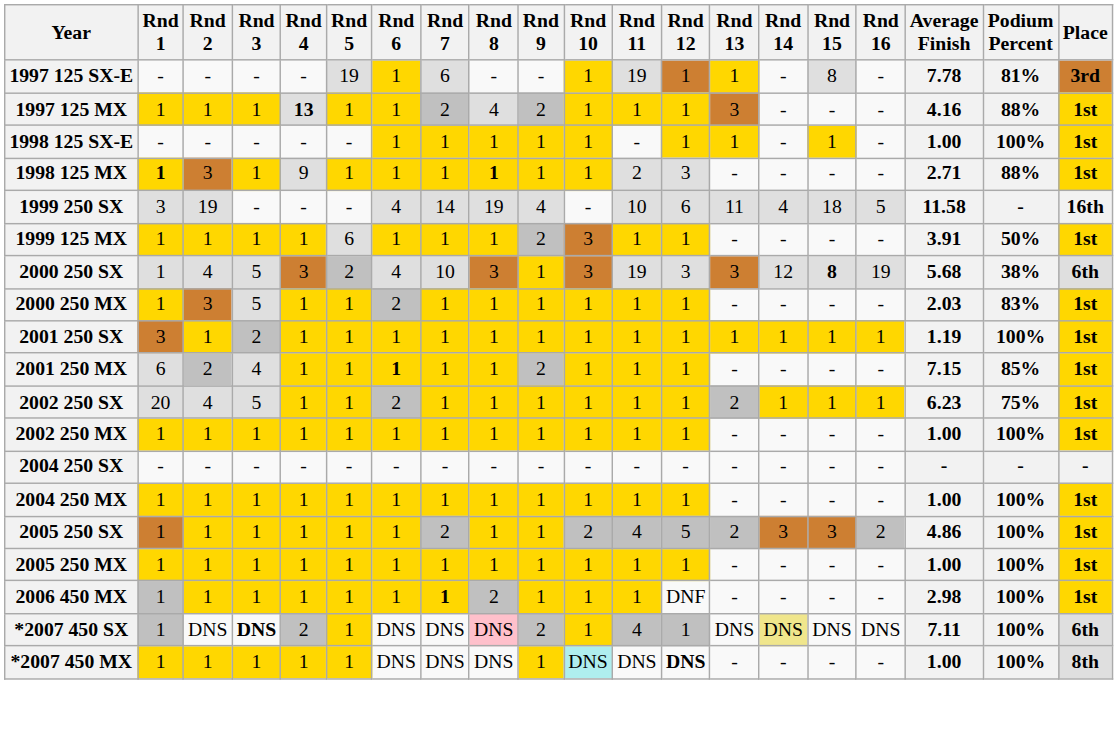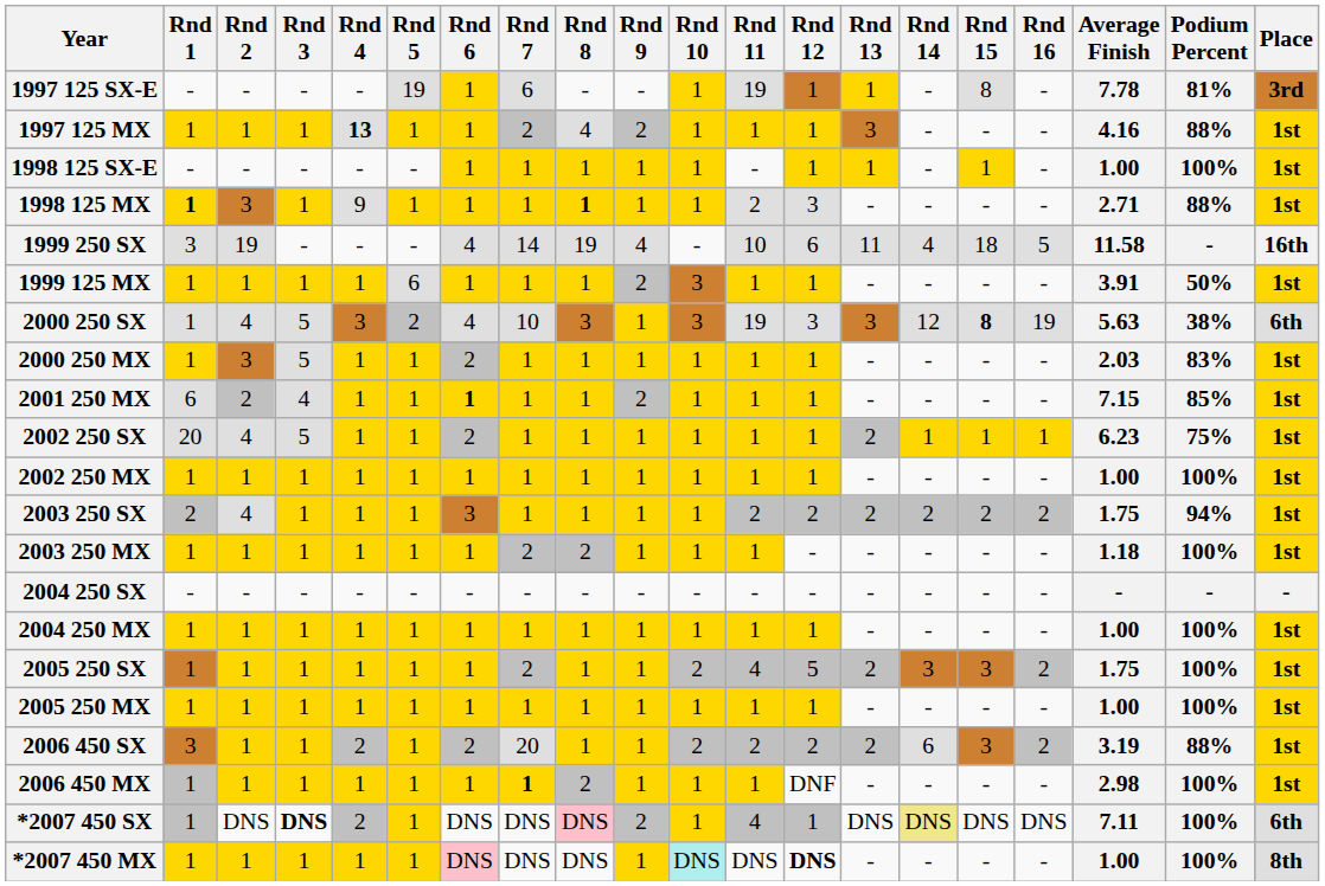 <table class="wikitable" style="font-size: 85%; text-align:center">
 <tr valign="top">
 <th valign="middle">Year</th>
 <th>Rnd<br>1</th>
 <th>Rnd<br>2</th>
 <th>Rnd<br>3</th>
 <th>Rnd<br>4</th>
 <th>Rnd<br>5</th>
 <th>Rnd<br>6</th>
 <th>Rnd<br>7</th>
 <th>Rnd<br>8</th>
 <th>Rnd<br>9</th>
 <th>Rnd<br>10</th>
 <th>Rnd<br>11</th>
 <th>Rnd<br>12</th>
 <th>Rnd<br>13</th>
 <th>Rnd<br>14</th>
 <th>Rnd<br>15</th>
 <th>Rnd<br>16</th>
 <th valign="middle">Average<br>Finish</th>
 <th valign="middle">Podium<br>Percent</th>
 <th valign="middle">Place</th>
 </tr>
 <tr>
 <th>1997 125 SX-E</th>
 <td>-</td>
 <td>-</td>
 <td>-</td>
 <td>-</td>
 <td style="background:#dfdfdf;">19</td>
 <td style="background: gold;">1</td>
 <td style="background:#dfdfdf;">6</td>
 <td>-</td>
 <td>-</td>
 <td style="background: gold;">1</td>
 <td style="background:#dfdfdf;">19</td>
 <td style="background:#CD7F32;">1</td>
 <td style="background: gold;">1</td>
 <td>-</td>
 <td style="background:#dfdfdf;">8</td>
 <td>-</td>
 <th>7.78</th>
 <th>81%</th>
 <th style="background:#CD7F32;">3rd</th>
 </tr>
 <tr>
 <th>1997 125 MX</th>
 <td style="background: gold;">1</td>
 <td style="background: gold;">1</td>
 <td style="background: gold;">1</td>
 <td style="background:#dfdfdf;"><strong>13</strong></td>
 <td style="background: gold;">1</td>
 <td style="background: gold;">1</td>
 <td style="background: silver;">2</td>
 <td style="background:#dfdfdf;">4</td>
 <td style="background: silver;">2</td>
 <td style="background: gold;">1</td>
 <td style="background: gold;">1</td>
 <td style="background: gold;">1</td>
 <td style="background:#CD7F32;">3</td>
 <td>-</td>
 <td>-</td>
 <td>-</td>
 <th>4.16</th>
 <th>88%</th>
 <th style="background: gold;">1st</th>
 </tr>
 <tr>
 <th>1998 125 SX-E</th>
 <td>-</td>
 <td>-</td>
 <td>-</td>
 <td>-</td>
 <td>-</td>
 <td style="background: gold;">1</td>
 <td style="background: gold;">1</td>
 <td style="background: gold;">1</td>
 <td style="background: gold;">1</td>
 <td style="background: gold;">1</td>
 <td>-</td>
 <td style="background: gold;">1</td>
 <td style="background: gold;">1</td>
 <td>-</td>
 <td style="background: gold;">1</td>
 <td>-</td>
 <th>1.00</th>
 <th>100%</th>
 <th style="background: gold;">1st</th>
 </tr>
 <tr>
 <th>1998 125 MX</th>
 <td style="background: gold;"><strong>1</strong></td>
 <td style="background:#CD7F32;">3</td>
 <td style="background: gold;">1</td>
 <td style="background:#dfdfdf;">9</td>
 <td style="background: gold;">1</td>
 <td style="background: gold;">1</td>
 <td style="background: gold;">1</td>
 <td style="background: gold;"><strong>1</strong></td>
 <td style="background: gold;">1</td>
 <td style="background: gold;">1</td>
 <td style="background:#dfdfdf;">2</td>
 <td style="background:#dfdfdf;">3</td>
 <td>-</td>
 <td>-</td>
 <td>-</td>
 <td>-</td>
 <th>2.71</th>
 <th>88%</th>
 <th style="background: gold;">1st</th>
 </tr>
 <tr>
 <th>1999 250 SX</th>
 <td style="background:#dfdfdf;">3</td>
 <td style="background:#dfdfdf;">19</td>
 <td>-</td>
 <td>-</td>
 <td>-</td>
 <td style="background:#dfdfdf;">4</td>
 <td style="background:#dfdfdf;">14</td>
 <td style="background:#dfdfdf;">19</td>
 <td style="background:#dfdfdf;">4</td>
 <td>-</td>
 <td style="background:#dfdfdf;">10</td>
 <td style="background:#dfdfdf;">6</td>
 <td style="background:#dfdfdf;">11</td>
 <td style="background:#dfdfdf;">4</td>
 <td style="background:#dfdfdf;">18</td>
 <td style="background:#dfdfdf;">5</td>
 <th>11.58</th>
 <th>-</th>
 <th>16th</th>
 </tr>
 <tr>
 <th>1999 125 MX</th>
 <td style="background: gold;">1</td>
 <td style="background: gold;">1</td>
 <td style="background: gold;">1</td>
 <td style="background: gold;">1</td>
 <td style="background:#dfdfdf;">6</td>
 <td style="background: gold;">1</td>
 <td style="background: gold;">1</td>
 <td style="background: gold;">1</td>
 <td style="background: silver;">2</td>
 <td style="background:#CD7F32;">3</td>
 <td style="background: gold;">1</td>
 <td style="background: gold;">1</td>
 <td>-</td>
 <td>-</td>
 <td>-</td>
 <td>-</td>
 <th>3.91</th>
 <th>50%</th>
 <th style="background: gold;">1st</th>
 </tr>
 <tr>
 <th>2000 250 SX</th>
 <td style="background:#dfdfdf;">1</td>
 <td style="background:#dfdfdf;">4</td>
 <td style="background:#dfdfdf;">5</td>
 <td style="background:#CD7F32;">3</td>
 <td style="background: silver;">2</td>
 <td style="background:#dfdfdf;">4</td>
 <td style="background:#dfdfdf;">10</td>
 <td style="background:#CD7F32;">3</td>
 <td style="background: gold;">1</td>
 <td style="background:#CD7F32;">3</td>
 <td style="background:#dfdfdf;">19</td>
 <td style="background:#dfdfdf;">3</td>
 <td style="background:#CD7F32;">3</td>
 <td style="background:#dfdfdf;">12</td>
 <td style="background:#dfdfdf;"><strong>8</strong></td>
 <td style="background:#dfdfdf;">19</td>
-<th>5.68</th>
+<th>5.63</th>
 <th>38%</th>
 <th style="background:#dfdfdf;">6th</th>
 </tr>
 <tr>
 <th>2000 250 MX</th>
 <td style="background: gold;">1</td>
 <td style="background:#CD7F32;">3</td>
 <td style="background:#dfdfdf;">5</td>
 <td style="background: gold;">1</td>
 <td style="background: gold;">1</td>
 <td style="background: silver;">2</td>
 <td style="background: gold;">1</td>
 <td style="background: gold;">1</td>
 <td style="background: gold;">1</td>
 <td style="background: gold;">1</td>
 <td style="background: gold;">1</td>
 <td style="background: gold;">1</td>
 <td>-</td>
 <td>-</td>
 <td>-</td>
 <td>-</td>
 <th>2.03</th>
 <th>83%</th>
-<th style="background: gold;">1st</th>
-</tr>
-<tr>
-<th>2001 250 SX</th>
-<td style="background:#CD7F32;">3</td>
-<td style="background: gold;">1</td>
-<td style="background: silver;">2</td>
-<td style="background: gold;">1</td>
-<td style="background: gold;">1</td>
-<td style="background: gold;">1</td>
-<td style="background: gold;">1</td>
-<td style="background: gold;">1</td>
-<td style="background: gold;">1</td>
-<td style="background: gold;">1</td>
-<td style="background: gold;">1</td>
-<td style="background: gold;">1</td>
-<td style="background: gold;">1</td>
-<td style="background: gold;">1</td>
-<td style="background: gold;">1</td>
-<td style="background: gold;">1</td>
-<th>1.19</th>
-<th>100%</th>
 <th style="background: gold;">1st</th>
 </tr>
 <tr>
 <th>2001 250 MX</th>
 <td style="background:#dfdfdf;">6</td>
 <td style="background: silver;">2</td>
 <td style="background:#dfdfdf;">4</td>
 <td style="background: gold;">1</td>
 <td style="background: gold;">1</td>
 <td style="background: gold;"><strong>1</strong></td>
 <td style="background: gold;">1</td>
 <td style="background: gold;">1</td>
 <td style="background: silver;">2</td>
 <td style="background: gold;">1</td>
 <td style="background: gold;">1</td>
 <td style="background: gold;">1</td>
 <td>-</td>
 <td>-</td>
 <td>-</td>
 <td>-</td>
 <th>7.15</th>
 <th>85%</th>
 <th style="background: gold;">1st</th>
 </tr>
 <tr>
 <th>2002 250 SX</th>
 <td style="background:#dfdfdf;">20</td>
 <td style="background:#dfdfdf;">4</td>
 <td style="background:#dfdfdf;">5</td>
 <td style="background: gold;">1</td>
 <td style="background: gold;">1</td>
 <td style="background: silver;">2</td>
 <td style="background: gold;">1</td>
 <td style="background: gold;">1</td>
 <td style="background: gold;">1</td>
 <td style="background: gold;">1</td>
 <td style="background: gold;">1</td>
 <td style="background: gold;">1</td>
 <td style="background: silver;">2</td>
 <td style="background: gold;">1</td>
 <td style="background: gold;">1</td>
 <td style="background: gold;">1</td>
 <th>6.23</th>
 <th>75%</th>
 <th style="background: gold;">1st</th>
 </tr>
 <tr>
 <th>2002 250 MX</th>
 <td style="background: gold;">1</td>
 <td style="background: gold;">1</td>
 <td style="background: gold;">1</td>
 <td style="background: gold;">1</td>
 <td style="background: gold;">1</td>
 <td style="background: gold;">1</td>
 <td style="background: gold;">1</td>
 <td style="background: gold;">1</td>
 <td style="background: gold;">1</td>
 <td style="background: gold;">1</td>
 <td style="background: gold;">1</td>
 <td style="background: gold;">1</td>
 <td>-</td>
 <td>-</td>
 <td>-</td>
 <td>-</td>
 <th>1.00</th>
 <th>100%</th>
 <th style="background: gold;">1st</th>
 </tr>
 <tr>
+<th>2003 250 SX</th>
+<td style="background: silver;">2</td>
+<td style="background:#dfdfdf;">4</td>
+<td style="background: gold;">1</td>
+<td style="background: gold;">1</td>
+<td style="background: gold;">1</td>
+<td style="background:#CD7F32;">3</td>
+<td style="background: gold;">1</td>
+<td style="background: gold;">1</td>
+<td style="background: gold;">1</td>
+<td style="background: gold;">1</td>
+<td style="background: silver;">2</td>
+<td style="background: silver;">2</td>
+<td style="background: silver;">2</td>
+<td style="background: silver;">2</td>
+<td style="background: silver;">2</td>
+<td style="background: silver;">2</td>
+<th>1.75</th>
+<th>94%</th>
+<th style="background: gold;">1st</th>
+</tr>
+<tr>
+<th>2003 250 MX</th>
+<td style="background: gold;">1</td>
+<td style="background: gold;">1</td>
+<td style="background: gold;">1</td>
+<td style="background: gold;">1</td>
+<td style="background: gold;">1</td>
+<td style="background: gold;">1</td>
+<td style="background: silver;">2</td>
+<td style="background: silver;">2</td>
+<td style="background: gold;">1</td>
+<td style="background: gold;">1</td>
+<td style="background: gold;">1</td>
+<td>-</td>
+<td>-</td>
+<td>-</td>
+<td>-</td>
+<td>-</td>
+<th>1.18</th>
+<th>100%</th>
+<th style="background: gold;">1st</th>
+</tr>
+<tr>
 <th>2004 250 SX</th>
 <td>-</td>
 <td>-</td>
 <td>-</td>
 <td>-</td>
 <td>-</td>
 <td>-</td>
 <td>-</td>
 <td>-</td>
 <td>-</td>
 <td>-</td>
 <td>-</td>
 <td>-</td>
 <td>-</td>
 <td>-</td>
 <td>-</td>
 <td>-</td>
 <th>-</th>
 <th>-</th>
 <th>-</th>
 </tr>
 <tr>
 <th>2004 250 MX</th>
 <td style="background: gold;">1</td>
 <td style="background: gold;">1</td>
 <td style="background: gold;">1</td>
 <td style="background: gold;">1</td>
 <td style="background: gold;">1</td>
 <td style="background: gold;">1</td>
 <td style="background: gold;">1</td>
 <td style="background: gold;">1</td>
 <td style="background: gold;">1</td>
 <td style="background: gold;">1</td>
 <td style="background: gold;">1</td>
 <td style="background: gold;">1</td>
 <td>-</td>
 <td>-</td>
 <td>-</td>
 <td>-</td>
 <th>1.00</th>
 <th>100%</th>
 <th style="background: gold;">1st</th>
 </tr>
 <tr>
 <th>2005 250 SX</th>
 <td style="background:#CD7F32;">1</td>
 <td style="background: gold;">1</td>
 <td style="background: gold;">1</td>
 <td style="background: gold;">1</td>
 <td style="background: gold;">1</td>
 <td style="background: gold;">1</td>
 <td style="background: silver;">2</td>
 <td style="background: gold;">1</td>
 <td style="background: gold;">1</td>
 <td style="background: silver;">2</td>
 <td style="background: silver;">4</td>
 <td style="background: silver;">5</td>
 <td style="background: silver;">2</td>
 <td style="background:#CD7F32;">3</td>
 <td style="background:#CD7F32;">3</td>
 <td style="background: silver;">2</td>
-<th>4.86</th>
+<th>1.75</th>
 <th>100%</th>
 <th style="background: gold;">1st</th>
 </tr>
 <tr>
 <th>2005 250 MX</th>
 <td style="background: gold;">1</td>
 <td style="background: gold;">1</td>
 <td style="background: gold;">1</td>
 <td style="background: gold;">1</td>
 <td style="background: gold;">1</td>
 <td style="background: gold;">1</td>
 <td style="background: gold;">1</td>
 <td style="background: gold;">1</td>
 <td style="background: gold;">1</td>
 <td style="background: gold;">1</td>
 <td style="background: gold;">1</td>
 <td style="background: gold;">1</td>
 <td>-</td>
 <td>-</td>
 <td>-</td>
 <td>-</td>
 <th>1.00</th>
 <th>100%</th>
+<th style="background: gold;">1st</th>
+</tr>
+<tr>
+<th>2006 450 SX</th>
+<td style="background:#CD7F32;">3</td>
+<td style="background: gold;">1</td>
+<td style="background: gold;">1</td>
+<td style="background: silver;">2</td>
+<td style="background: gold;">1</td>
+<td style="background: silver;">2</td>
+<td style="background:#dfdfdf;">20</td>
+<td style="background: gold;">1</td>
+<td style="background: gold;">1</td>
+<td style="background: silver;">2</td>
+<td style="background: silver;">2</td>
+<td style="background: silver;">2</td>
+<td style="background: silver;">2</td>
+<td style="background:#dfdfdf;">6</td>
+<td style="background:#CD7F32;">3</td>
+<td style="background: silver;">2</td>
+<th>3.19</th>
+<th>88%</th>
 <th style="background: gold;">1st</th>
 </tr>
 <tr>
 <th>2006 450 MX</th>
 <td style="background: silver;">1</td>
 <td style="background: gold;">1</td>
 <td style="background: gold;">1</td>
 <td style="background: gold;">1</td>
 <td style="background: gold;">1</td>
 <td style="background: gold;">1</td>
 <td style="background: gold;"><strong>1</strong></td>
 <td style="background: silver;">2</td>
 <td style="background: gold;">1</td>
 <td style="background: gold;">1</td>
 <td style="background: gold;">1</td>
 <td>DNF</td>
 <td>-</td>
 <td>-</td>
 <td>-</td>
 <td>-</td>
 <th>2.98</th>
 <th>100%</th>
 <th style="background: gold;">1st</th>
 </tr>
 <tr>
 <th>*2007 450 SX</th>
 <td style="background: silver;">1</td>
 <td>DNS</td>
 <td><strong>DNS</strong></td>
 <td style="background: silver;">2</td>
 <td style="background: gold;">1</td>
 <td>DNS</td>
 <td>DNS</td>
 <td style="background: pink;">DNS</td>
 <td style="background: silver;">2</td>
 <td style="background: gold;">1</td>
 <td style="background: silver;">4</td>
 <td style="background: silver;">1</td>
 <td>DNS</td>
 <td style="background: khaki;">DNS</td>
 <td>DNS</td>
 <td>DNS</td>
 <th>7.11</th>
 <th>100%</th>
 <th style="background:#dfdfdf;">6th</th>
 </tr>
 <tr>
 <th>*2007 450 MX</th>
 <td style="background: gold;">1</td>
 <td style="background: gold;">1</td>
 <td style="background: gold;">1</td>
 <td style="background: gold;">1</td>
 <td style="background: gold;">1</td>
-<td>DNS</td>
+<td style="background: pink;">DNS</td>
 <td>DNS</td>
 <td>DNS</td>
 <td style="background: gold;">1</td>
 <td style="background: paleturquoise;">DNS</td>
 <td>DNS</td>
 <td><strong>DNS</strong></td>
 <td>-</td>
 <td>-</td>
 <td>-</td>
 <td>-</td>
 <th>1.00</th>
 <th>100%</th>
 <th style="background:#dfdfdf;">8th</th>
 </tr>
 </table>
